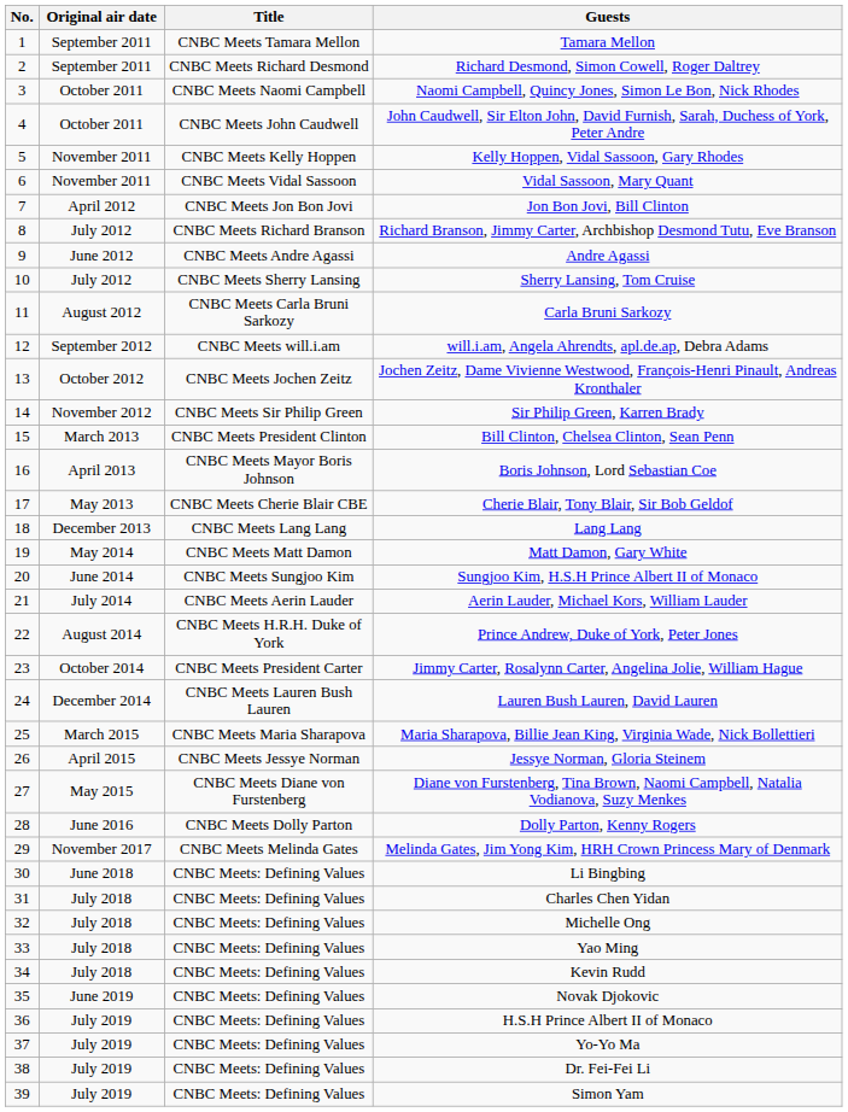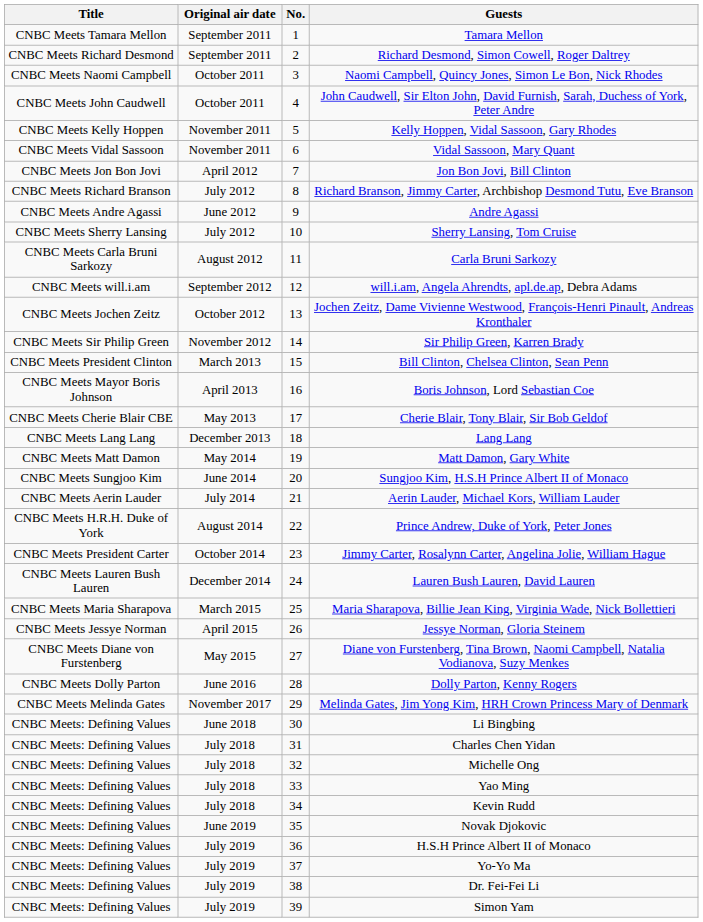 <table class="wikitable plainrowheaders" style="text-align:center;">
 <tr>
+<th scope="col" style="width:25%">Title</th>
+<th scope="col" style="width:15%">Original air date</th>
 <th scope="col" style="width:4%">No.</th>
-<th scope="col" style="width:15%">Original air date</th>
-<th scope="col" style="width:25%">Title</th>
 <th scope="col">Guests</th>
 </tr>
 <tr>
+<td>CNBC Meets Tamara Mellon</td>
+<td>September 2011</td>
 <td>1</td>
-<td>September 2011</td>
-<td>CNBC Meets Tamara Mellon</td>
 <td><a href='#'>Tamara Mellon</a></td>
 </tr>
 <tr>
+<td>CNBC Meets Richard Desmond</td>
+<td>September 2011</td>
 <td>2</td>
-<td>September 2011</td>
-<td>CNBC Meets Richard Desmond</td>
 <td><a href='#'>Richard Desmond</a>, <a href='#'>Simon Cowell</a>, <a href='#'>Roger Daltrey</a></td>
 </tr>
 <tr>
+<td>CNBC Meets Naomi Campbell</td>
+<td>October 2011</td>
 <td>3</td>
-<td>October 2011</td>
-<td>CNBC Meets Naomi Campbell</td>
 <td><a href='#'>Naomi Campbell</a>, <a href='#'>Quincy Jones</a>, <a href='#'>Simon Le Bon</a>, <a href='#'>Nick Rhodes</a></td>
 </tr>
 <tr>
+<td>CNBC Meets John Caudwell</td>
+<td>October 2011</td>
 <td>4</td>
-<td>October 2011</td>
-<td>CNBC Meets John Caudwell</td>
 <td><a href='#'>John Caudwell</a>, <a href='#'>Sir Elton John</a>, <a href='#'>David Furnish</a>, <a href='#'>Sarah, Duchess of York</a>, <a href='#'>Peter Andre</a></td>
 </tr>
 <tr>
+<td>CNBC Meets Kelly Hoppen</td>
+<td>November 2011</td>
 <td>5</td>
-<td>November 2011</td>
-<td>CNBC Meets Kelly Hoppen</td>
 <td><a href='#'>Kelly Hoppen</a>, <a href='#'>Vidal Sassoon</a>, <a href='#'>Gary Rhodes</a></td>
 </tr>
 <tr>
+<td>CNBC Meets Vidal Sassoon</td>
+<td>November 2011</td>
 <td>6</td>
-<td>November 2011</td>
-<td>CNBC Meets Vidal Sassoon</td>
 <td><a href='#'>Vidal Sassoon</a>, <a href='#'>Mary Quant</a></td>
 </tr>
 <tr>
+<td>CNBC Meets Jon Bon Jovi</td>
+<td>April 2012</td>
 <td>7</td>
-<td>April 2012</td>
-<td>CNBC Meets Jon Bon Jovi</td>
 <td><a href='#'>Jon Bon Jovi</a>, <a href='#'>Bill Clinton</a></td>
 </tr>
 <tr>
+<td>CNBC Meets Richard Branson</td>
+<td>July 2012</td>
 <td>8</td>
-<td>July 2012</td>
-<td>CNBC Meets Richard Branson</td>
 <td><a href='#'>Richard Branson</a>, <a href='#'>Jimmy Carter</a>, Archbishop <a href='#'>Desmond Tutu</a>, <a href='#'>Eve Branson</a></td>
 </tr>
 <tr>
+<td>CNBC Meets Andre Agassi</td>
+<td>June 2012</td>
 <td>9</td>
-<td>June 2012</td>
-<td>CNBC Meets Andre Agassi</td>
 <td><a href='#'>Andre Agassi</a></td>
 </tr>
 <tr>
+<td>CNBC Meets Sherry Lansing</td>
+<td>July 2012</td>
 <td>10</td>
-<td>July 2012</td>
-<td>CNBC Meets Sherry Lansing</td>
 <td><a href='#'>Sherry Lansing</a>, <a href='#'>Tom Cruise</a></td>
 </tr>
 <tr>
+<td>CNBC Meets Carla Bruni Sarkozy</td>
+<td>August 2012</td>
 <td>11</td>
-<td>August 2012</td>
-<td>CNBC Meets Carla Bruni Sarkozy</td>
 <td><a href='#'>Carla Bruni Sarkozy</a></td>
 </tr>
 <tr>
+<td>CNBC Meets will.i.am</td>
+<td>September 2012</td>
 <td>12</td>
-<td>September 2012</td>
-<td>CNBC Meets will.i.am</td>
 <td><a href='#'>will.i.am</a>, <a href='#'>Angela Ahrendts</a>, <a href='#'>apl.de.ap</a>, Debra Adams</td>
 </tr>
 <tr>
+<td>CNBC Meets Jochen Zeitz</td>
+<td>October 2012</td>
 <td>13</td>
-<td>October 2012</td>
-<td>CNBC Meets Jochen Zeitz</td>
 <td><a href='#'>Jochen Zeitz</a>, <a href='#'>Dame Vivienne Westwood</a>, <a href='#'>François-Henri Pinault</a>, <a href='#'>Andreas Kronthaler</a></td>
 </tr>
 <tr>
+<td>CNBC Meets Sir Philip Green</td>
+<td>November 2012</td>
 <td>14</td>
-<td>November 2012</td>
-<td>CNBC Meets Sir Philip Green</td>
 <td><a href='#'>Sir Philip Green</a>, <a href='#'>Karren Brady</a></td>
 </tr>
 <tr>
+<td>CNBC Meets President Clinton</td>
+<td>March 2013</td>
 <td>15</td>
-<td>March 2013</td>
-<td>CNBC Meets President Clinton</td>
 <td><a href='#'>Bill Clinton</a>, <a href='#'>Chelsea Clinton</a>, <a href='#'>Sean Penn</a></td>
 </tr>
 <tr>
+<td>CNBC Meets Mayor Boris Johnson</td>
+<td>April 2013</td>
 <td>16</td>
-<td>April 2013</td>
-<td>CNBC Meets Mayor Boris Johnson</td>
 <td><a href='#'>Boris Johnson</a>, Lord <a href='#'>Sebastian Coe</a></td>
 </tr>
 <tr>
+<td>CNBC Meets Cherie Blair CBE</td>
+<td>May 2013</td>
 <td>17</td>
-<td>May 2013</td>
-<td>CNBC Meets Cherie Blair CBE</td>
 <td><a href='#'>Cherie Blair</a>, <a href='#'>Tony Blair</a>, <a href='#'>Sir Bob Geldof</a></td>
 </tr>
 <tr>
+<td>CNBC Meets Lang Lang</td>
+<td>December 2013</td>
 <td>18</td>
-<td>December 2013</td>
-<td>CNBC Meets Lang Lang</td>
 <td><a href='#'>Lang Lang</a></td>
 </tr>
 <tr>
+<td>CNBC Meets Matt Damon</td>
+<td>May 2014</td>
 <td>19</td>
-<td>May 2014</td>
-<td>CNBC Meets Matt Damon</td>
 <td><a href='#'>Matt Damon</a>, <a href='#'>Gary White</a></td>
 </tr>
 <tr>
+<td>CNBC Meets Sungjoo Kim</td>
+<td>June 2014</td>
 <td>20</td>
-<td>June 2014</td>
-<td>CNBC Meets Sungjoo Kim</td>
 <td><a href='#'>Sungjoo Kim</a>, <a href='#'>H.S.H Prince Albert II of Monaco</a></td>
 </tr>
 <tr>
+<td>CNBC Meets Aerin Lauder</td>
+<td>July 2014</td>
 <td>21</td>
-<td>July 2014</td>
-<td>CNBC Meets Aerin Lauder</td>
 <td><a href='#'>Aerin Lauder</a>, <a href='#'>Michael Kors</a>, <a href='#'>William Lauder</a></td>
 </tr>
 <tr>
+<td>CNBC Meets H.R.H. Duke of York</td>
+<td>August 2014</td>
 <td>22</td>
-<td>August 2014</td>
-<td>CNBC Meets H.R.H. Duke of York</td>
 <td><a href='#'>Prince Andrew, Duke of York</a>, <a href='#'>Peter Jones</a></td>
 </tr>
 <tr>
+<td>CNBC Meets President Carter</td>
+<td>October 2014</td>
 <td>23</td>
-<td>October 2014</td>
-<td>CNBC Meets President Carter</td>
 <td><a href='#'>Jimmy Carter</a>, <a href='#'>Rosalynn Carter</a>, <a href='#'>Angelina Jolie</a>, <a href='#'>William Hague</a></td>
 </tr>
 <tr>
+<td>CNBC Meets Lauren Bush Lauren</td>
+<td>December 2014</td>
 <td>24</td>
-<td>December 2014</td>
-<td>CNBC Meets Lauren Bush Lauren</td>
 <td><a href='#'>Lauren Bush Lauren</a>, <a href='#'>David Lauren</a></td>
 </tr>
 <tr>
+<td>CNBC Meets Maria Sharapova</td>
+<td>March 2015</td>
 <td>25</td>
-<td>March 2015</td>
-<td>CNBC Meets Maria Sharapova</td>
 <td><a href='#'>Maria Sharapova</a>, <a href='#'>Billie Jean King</a>, <a href='#'>Virginia Wade</a>, <a href='#'>Nick Bollettieri</a></td>
 </tr>
 <tr>
+<td>CNBC Meets Jessye Norman</td>
+<td>April 2015</td>
 <td>26</td>
-<td>April 2015</td>
-<td>CNBC Meets Jessye Norman</td>
 <td><a href='#'>Jessye Norman</a>, <a href='#'>Gloria Steinem</a></td>
 </tr>
 <tr>
+<td>CNBC Meets Diane von Furstenberg</td>
+<td>May 2015</td>
 <td>27</td>
-<td>May 2015</td>
-<td>CNBC Meets Diane von Furstenberg</td>
 <td><a href='#'>Diane von Furstenberg</a>, <a href='#'>Tina Brown</a>, <a href='#'>Naomi Campbell</a>, <a href='#'>Natalia Vodianova</a>, <a href='#'>Suzy Menkes</a></td>
 </tr>
 <tr>
+<td>CNBC Meets Dolly Parton</td>
+<td>June 2016</td>
 <td>28</td>
-<td>June 2016</td>
-<td>CNBC Meets Dolly Parton</td>
 <td><a href='#'>Dolly Parton</a>, <a href='#'>Kenny Rogers</a></td>
 </tr>
 <tr>
+<td>CNBC Meets Melinda Gates</td>
+<td>November 2017</td>
 <td>29</td>
-<td>November 2017</td>
-<td>CNBC Meets Melinda Gates</td>
 <td><a href='#'>Melinda Gates</a>, <a href='#'>Jim Yong Kim</a>, <a href='#'>HRH Crown Princess Mary of Denmark</a></td>
 </tr>
 <tr>
+<td>CNBC Meets: Defining Values</td>
+<td>June 2018</td>
 <td>30</td>
-<td>June 2018</td>
-<td>CNBC Meets: Defining Values</td>
 <td>Li Bingbing</td>
 </tr>
 <tr>
+<td>CNBC Meets: Defining Values</td>
+<td>July 2018</td>
 <td>31</td>
-<td>July 2018</td>
-<td>CNBC Meets: Defining Values</td>
 <td>Charles Chen Yidan</td>
 </tr>
 <tr>
+<td>CNBC Meets: Defining Values</td>
+<td>July 2018</td>
 <td>32</td>
-<td>July 2018</td>
-<td>CNBC Meets: Defining Values</td>
 <td>Michelle Ong</td>
 </tr>
 <tr>
+<td>CNBC Meets: Defining Values</td>
+<td>July 2018</td>
 <td>33</td>
-<td>July 2018</td>
-<td>CNBC Meets: Defining Values</td>
 <td>Yao Ming</td>
 </tr>
 <tr>
+<td>CNBC Meets: Defining Values</td>
+<td>July 2018</td>
 <td>34</td>
-<td>July 2018</td>
-<td>CNBC Meets: Defining Values</td>
 <td>Kevin Rudd</td>
 </tr>
 <tr>
+<td>CNBC Meets: Defining Values</td>
+<td>June 2019</td>
 <td>35</td>
-<td>June 2019</td>
-<td>CNBC Meets: Defining Values</td>
 <td>Novak Djokovic</td>
 </tr>
 <tr>
+<td>CNBC Meets: Defining Values</td>
+<td>July 2019</td>
 <td>36</td>
-<td>July 2019</td>
-<td>CNBC Meets: Defining Values</td>
 <td>H.S.H Prince Albert II of Monaco</td>
 </tr>
 <tr>
+<td>CNBC Meets: Defining Values</td>
+<td>July 2019</td>
 <td>37</td>
-<td>July 2019</td>
-<td>CNBC Meets: Defining Values</td>
 <td>Yo-Yo Ma</td>
 </tr>
 <tr>
+<td>CNBC Meets: Defining Values</td>
+<td>July 2019</td>
 <td>38</td>
-<td>July 2019</td>
-<td>CNBC Meets: Defining Values</td>
 <td>Dr. Fei-Fei Li</td>
 </tr>
 <tr>
+<td>CNBC Meets: Defining Values</td>
+<td>July 2019</td>
 <td>39</td>
-<td>July 2019</td>
-<td>CNBC Meets: Defining Values</td>
 <td>Simon Yam</td>
 </tr>
 </table>
